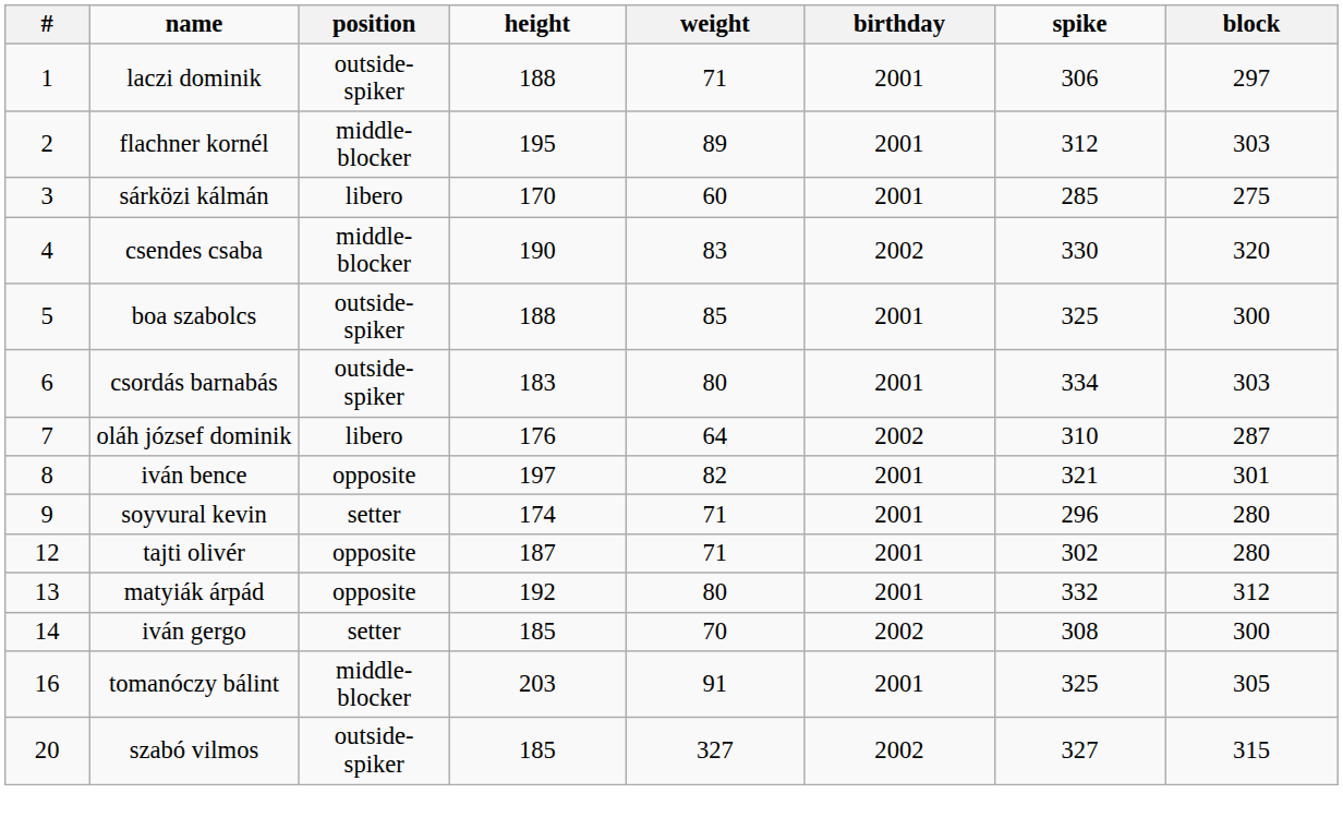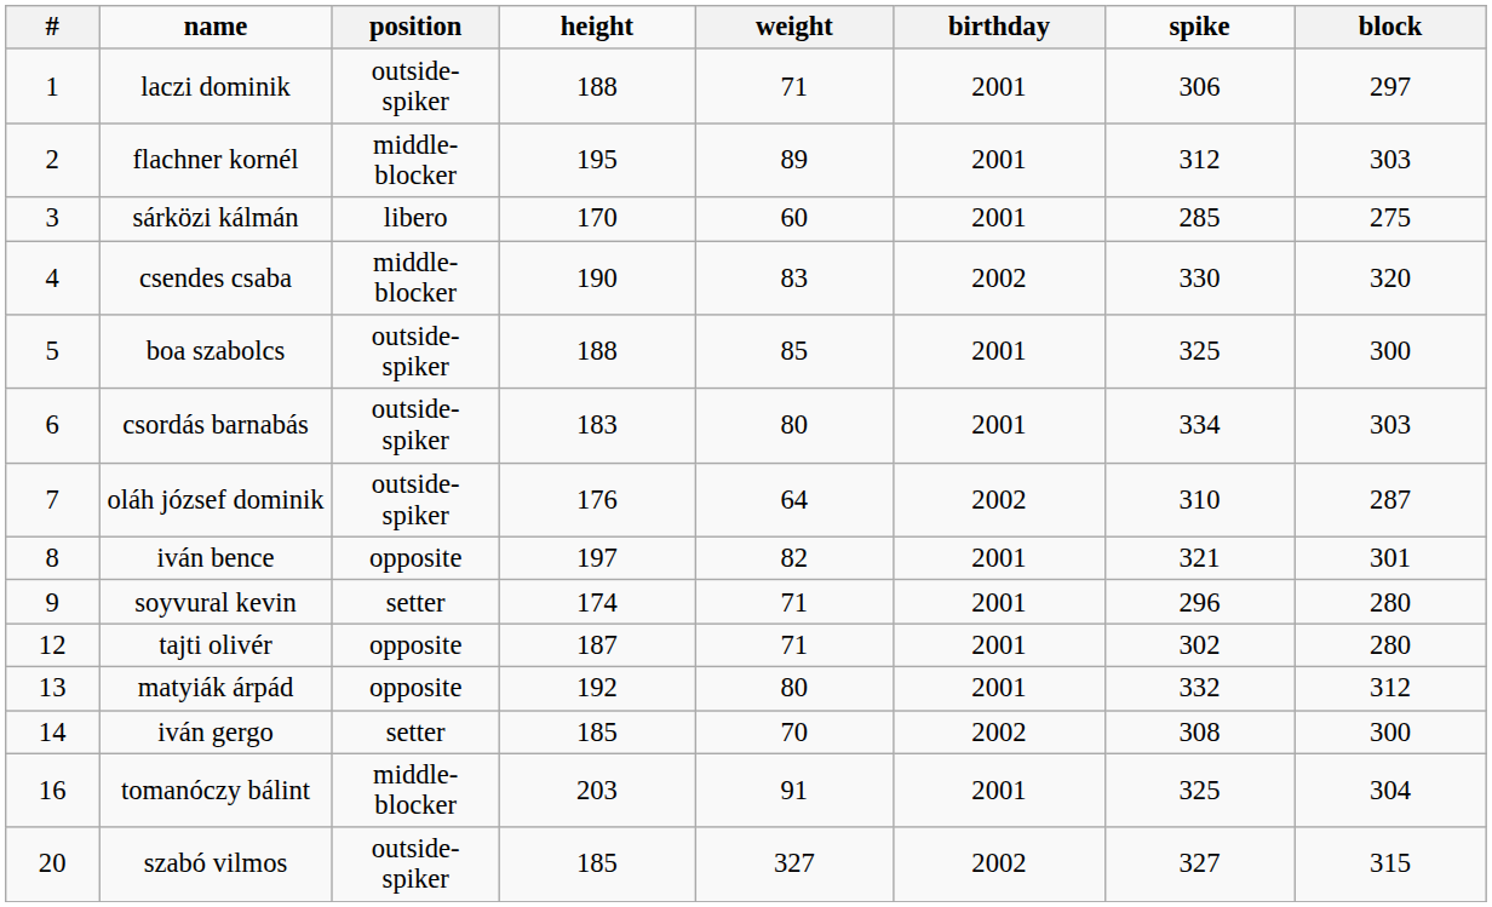 <table Class="wikitable sortable" style="text-align:center;">
 <tr>
 <th Style="width:5em">#</th>
 <td style="width:12em"><strong>name</strong></td>
 <th Style="width:8em"><strong>position</strong></th>
 <td style="width:11em"><strong>height</strong></td>
 <th Style="width:11em"><strong>weight</strong></th>
 <th Style="width:11em"><strong>birthday</strong></th>
 <td style="width:11em"><strong>spike</strong></td>
 <th Style="width:11em"><strong>block</strong></th>
 </tr>
 <tr>
 <td>1</td>
 <td>laczi dominik</td>
 <td>outside-spiker</td>
 <td>188</td>
 <td>71</td>
 <td>2001</td>
 <td>306</td>
 <td>297</td>
 </tr>
 <tr>
 <td>2</td>
 <td>flachner kornél</td>
 <td>middle-blocker</td>
 <td>195</td>
 <td>89</td>
 <td>2001</td>
 <td>312</td>
 <td>303</td>
 </tr>
 <tr>
 <td>3</td>
 <td>sárközi kálmán</td>
 <td>libero</td>
 <td>170</td>
 <td>60</td>
 <td>2001</td>
 <td>285</td>
 <td>275</td>
 </tr>
 <tr>
 <td>4</td>
 <td>csendes csaba</td>
 <td>middle-blocker</td>
 <td>190</td>
 <td>83</td>
 <td>2002</td>
 <td>330</td>
 <td>320</td>
 </tr>
 <tr>
 <td>5</td>
 <td>boa szabolcs</td>
 <td>outside-spiker</td>
 <td>188</td>
 <td>85</td>
 <td>2001</td>
 <td>325</td>
 <td>300</td>
 </tr>
 <tr>
 <td>6</td>
 <td>csordás barnabás</td>
 <td>outside-spiker</td>
 <td>183</td>
 <td>80</td>
 <td>2001</td>
 <td>334</td>
 <td>303</td>
 </tr>
 <tr>
 <td>7</td>
 <td>oláh józsef dominik</td>
-<td>libero</td>
+<td>outside-spiker</td>
 <td>176</td>
 <td>64</td>
 <td>2002</td>
 <td>310</td>
 <td>287</td>
 </tr>
 <tr>
 <td>8</td>
 <td>iván bence</td>
 <td>opposite</td>
 <td>197</td>
 <td>82</td>
 <td>2001</td>
 <td>321</td>
 <td>301</td>
 </tr>
 <tr>
 <td>9</td>
 <td>soyvural kevin</td>
 <td>setter</td>
 <td>174</td>
 <td>71</td>
 <td>2001</td>
 <td>296</td>
 <td>280</td>
 </tr>
 <tr>
 <td>12</td>
 <td>tajti olivér</td>
 <td>opposite</td>
 <td>187</td>
 <td>71</td>
 <td>2001</td>
 <td>302</td>
 <td>280</td>
 </tr>
 <tr>
 <td>13</td>
 <td>matyiák árpád</td>
 <td>opposite</td>
 <td>192</td>
 <td>80</td>
 <td>2001</td>
 <td>332</td>
 <td>312</td>
 </tr>
 <tr>
 <td>14</td>
 <td>iván gergo</td>
 <td>setter</td>
 <td>185</td>
 <td>70</td>
 <td>2002</td>
 <td>308</td>
 <td>300</td>
 </tr>
 <tr>
 <td>16</td>
 <td>tomanóczy bálint</td>
 <td>middle-blocker</td>
 <td>203</td>
 <td>91</td>
 <td>2001</td>
 <td>325</td>
-<td>305</td>
+<td>304</td>
 </tr>
 <tr>
 <td>20</td>
 <td>szabó vilmos</td>
 <td>outside-spiker</td>
 <td>185</td>
 <td>327</td>
 <td>2002</td>
 <td>327</td>
 <td>315</td>
 </tr>
 <tr>
 </tr>
 </table>
